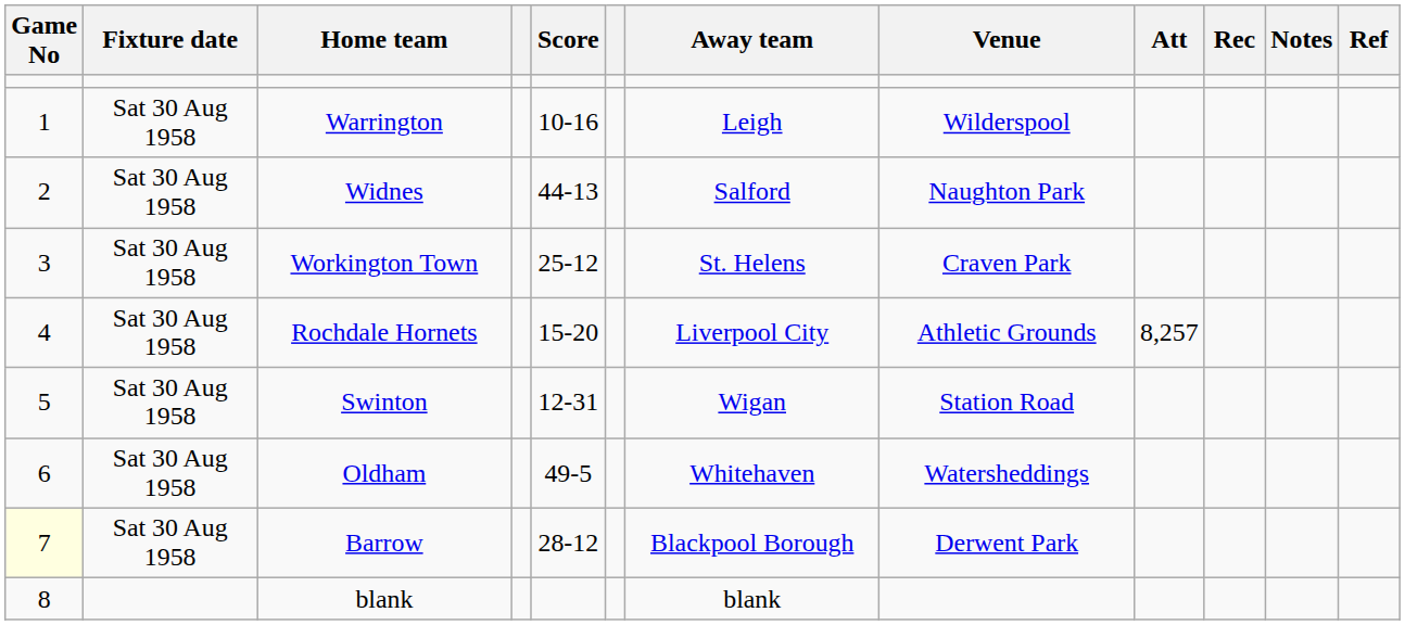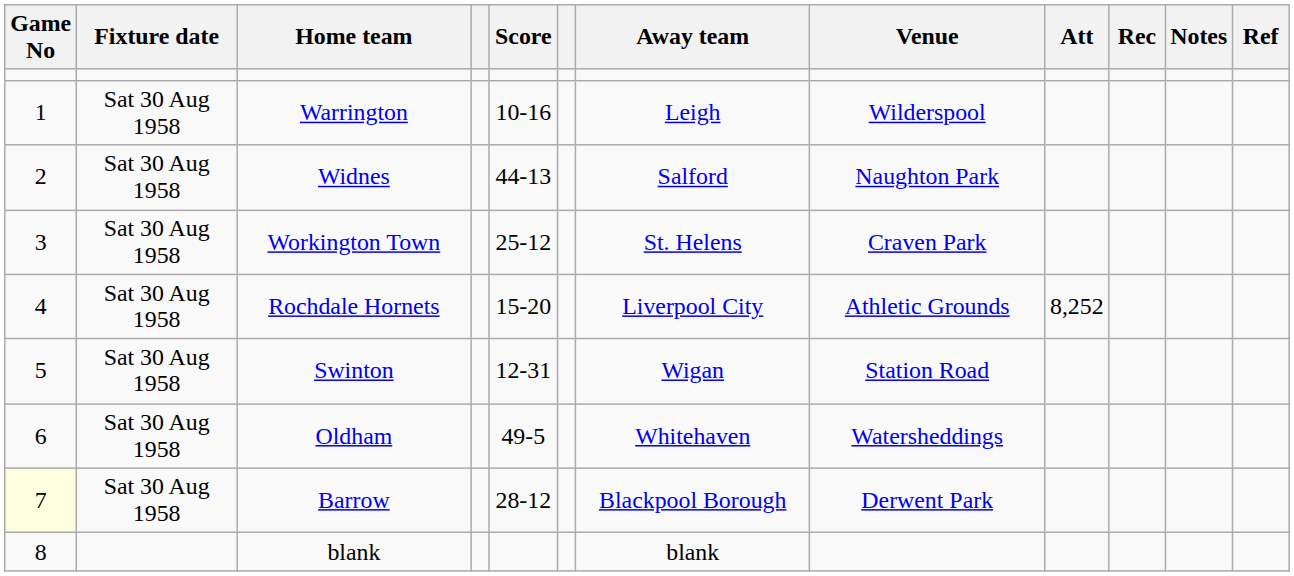 <table class="wikitable" style="text-align:center;">
 <tr>
 <th width=20 abbr="No">Game No</th>
 <th width=100 abbr="Date">Fixture date</th>
 <th width=150 abbr="Home team">Home team</th>
 <th width=5 abbr="space"></th>
 <th width=20 abbr="Score">Score</th>
 <th width=5 abbr="space"></th>
 <th width=150 abbr="Away team">Away team</th>
 <th width=150 abbr="Venue">Venue</th>
 <th width=30 abbr="Att">Att</th>
 <th width=30 abbr="Rec">Rec</th>
 <th width=20 abbr="Notes">Notes</th>
 <th width=30 abbr="Ref">Ref</th>
 </tr>
 <tr>
 <td></td>
 <td></td>
 <td></td>
 <td></td>
 <td></td>
 <td></td>
 <td></td>
 <td></td>
 <td></td>
 <td></td>
 <td></td>
 <td></td>
 </tr>
 <tr>
 <td>1</td>
 <td>Sat 30 Aug 1958</td>
 <td><a href='#'>Warrington</a></td>
 <td></td>
 <td>10-16</td>
 <td></td>
 <td><a href='#'>Leigh</a></td>
 <td><a href='#'>Wilderspool</a></td>
 <td></td>
 <td></td>
 <td></td>
 <td></td>
 </tr>
 <tr>
 <td>2</td>
 <td>Sat 30 Aug 1958</td>
 <td><a href='#'>Widnes</a></td>
 <td></td>
 <td>44-13</td>
 <td></td>
 <td><a href='#'>Salford</a></td>
 <td><a href='#'>Naughton Park</a></td>
 <td></td>
 <td></td>
 <td></td>
 <td></td>
 </tr>
 <tr>
 <td>3</td>
 <td>Sat 30 Aug 1958</td>
 <td><a href='#'>Workington Town</a></td>
 <td></td>
 <td>25-12</td>
 <td></td>
 <td><a href='#'>St. Helens</a></td>
 <td><a href='#'>Craven Park</a></td>
 <td></td>
 <td></td>
 <td></td>
 <td></td>
 </tr>
 <tr>
 <td>4</td>
 <td>Sat 30 Aug 1958</td>
 <td><a href='#'>Rochdale Hornets</a></td>
 <td></td>
 <td>15-20</td>
 <td></td>
 <td><a href='#'>Liverpool City</a></td>
 <td><a href='#'>Athletic Grounds</a></td>
-<td>8,257</td>
+<td>8,252</td>
 <td></td>
 <td></td>
 <td></td>
 </tr>
 <tr>
 <td>5</td>
 <td>Sat 30 Aug 1958</td>
 <td><a href='#'>Swinton</a></td>
 <td></td>
 <td>12-31</td>
 <td></td>
 <td><a href='#'>Wigan</a></td>
 <td><a href='#'>Station Road</a></td>
 <td></td>
 <td></td>
 <td></td>
 <td></td>
 </tr>
 <tr>
 <td>6</td>
 <td>Sat 30 Aug 1958</td>
 <td><a href='#'>Oldham</a></td>
 <td></td>
 <td>49-5</td>
 <td></td>
 <td><a href='#'>Whitehaven</a></td>
 <td><a href='#'>Watersheddings</a></td>
 <td></td>
 <td></td>
 <td></td>
 <td></td>
 </tr>
 <tr>
 <td style="background: lightyellow;">7</td>
 <td>Sat 30 Aug 1958</td>
 <td><a href='#'>Barrow</a></td>
 <td></td>
 <td>28-12</td>
 <td></td>
 <td><a href='#'>Blackpool Borough</a></td>
 <td><a href='#'>Derwent Park</a></td>
 <td></td>
 <td></td>
 <td></td>
 <td></td>
 </tr>
 <tr>
 <td>8</td>
 <td></td>
 <td>blank</td>
 <td></td>
 <td></td>
 <td></td>
 <td>blank</td>
 <td></td>
 <td></td>
 <td></td>
 <td></td>
 <td></td>
 </tr>
 </table>
